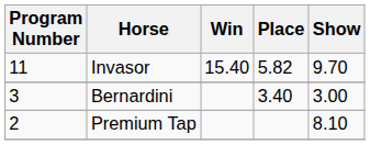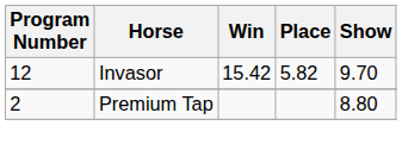 <table class="wikitable">
 <tr>
 <th>Program<br>Number</th>
 <th>Horse</th>
 <th>Win</th>
 <th>Place</th>
 <th>Show</th>
 </tr>
 <tr>
-<td>11</td>
+<td>12</td>
 <td>Invasor</td>
-<td>15.40</td>
+<td>15.42</td>
 <td>5.82</td>
 <td>9.70</td>
 </tr>
 <tr>
-</tr>
-<tr>
-<td>3</td>
-<td>Bernardini</td>
-<td></td>
-<td>3.40</td>
-<td>3.00</td>
 </tr>
 <tr>
 </tr>
 <tr>
 <td>2</td>
 <td>Premium Tap</td>
 <td></td>
 <td></td>
-<td>8.10</td>
+<td>8.80</td>
 </tr>
 <tr>
 </tr>
 </table>
